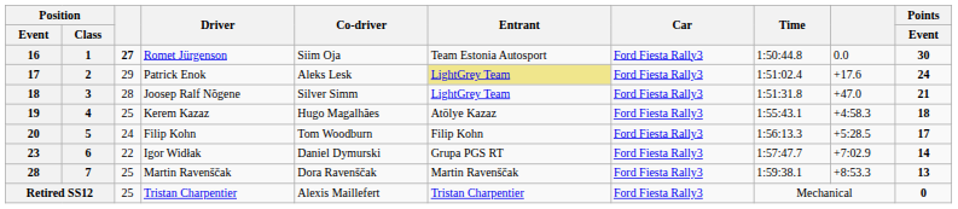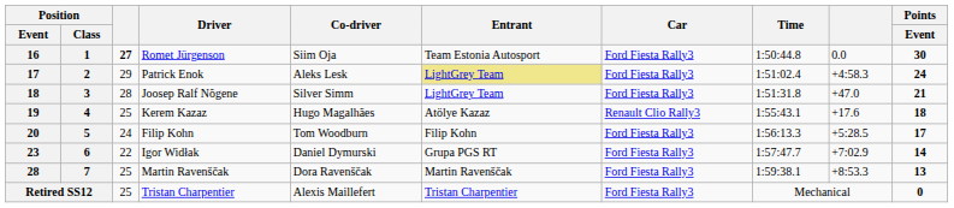 <table class="wikitable" width="85%" style="font-size: 85%;">
 <tr>
 <th colspan="2">Position</th>
 <th rowspan="2"></th>
 <th rowspan="2">Driver</th>
 <th rowspan="2">Co-driver</th>
 <th rowspan="2">Entrant</th>
 <th rowspan="2">Car</th>
 <th rowspan="2">Time</th>
 <th rowspan="2"></th>
 <th>Points</th>
 </tr>
 <tr>
 <th>Event</th>
 <th>Class</th>
 <th>Event</th>
 </tr>
 <tr>
 <th>16</th>
 <th>1</th>
 <td align="center"><strong>27</strong></td>
 <td><a href='#'>Romet Jürgenson</a></td>
 <td>Siim Oja</td>
 <td>Team Estonia Autosport</td>
 <td><a href='#'>Ford Fiesta Rally3</a></td>
 <td>1:50:44.8</td>
 <td>0.0</td>
 <td align="center"><strong>30</strong></td>
 </tr>
 <tr>
 <th>17</th>
 <th>2</th>
 <td align="center">29</td>
 <td>Patrick Enok</td>
 <td>Aleks Lesk</td>
 <td style="background: khaki;"><a href='#'>LightGrey Team</a></td>
 <td><a href='#'>Ford Fiesta Rally3</a></td>
 <td>1:51:02.4</td>
-<td>+17.6</td>
+<td>+4:58.3</td>
 <td align="center"><strong>24</strong></td>
 </tr>
 <tr>
 <th>18</th>
 <th>3</th>
 <td align="center">28</td>
 <td>Joosep Ralf Nõgene</td>
 <td>Silver Simm</td>
 <td><a href='#'>LightGrey Team</a></td>
 <td><a href='#'>Ford Fiesta Rally3</a></td>
 <td>1:51:31.8</td>
 <td>+47.0</td>
 <td align="center"><strong>21</strong></td>
 </tr>
 <tr>
 <th>19</th>
 <th>4</th>
 <td align="center">25</td>
 <td>Kerem Kazaz</td>
 <td>Hugo Magalhães</td>
 <td>Atölye Kazaz</td>
-<td><a href='#'>Ford Fiesta Rally3</a></td>
+<td><a href='#'>Renault Clio Rally3</a></td>
 <td>1:55:43.1</td>
-<td>+4:58.3</td>
+<td>+17.6</td>
 <td align="center"><strong>18</strong></td>
 </tr>
 <tr>
 <th>20</th>
 <th>5</th>
 <td align="center">24</td>
 <td>Filip Kohn</td>
 <td>Tom Woodburn</td>
 <td>Filip Kohn</td>
 <td><a href='#'>Ford Fiesta Rally3</a></td>
 <td>1:56:13.3</td>
 <td>+5:28.5</td>
 <td align="center"><strong>17</strong></td>
 </tr>
 <tr>
 <th>23</th>
 <th>6</th>
 <td align="center">22</td>
 <td>Igor Widłak</td>
 <td>Daniel Dymurski</td>
 <td>Grupa PGS RT</td>
 <td><a href='#'>Ford Fiesta Rally3</a></td>
 <td>1:57:47.7</td>
 <td>+7:02.9</td>
 <td align="center"><strong>14</strong></td>
 </tr>
 <tr>
 <th>28</th>
 <th>7</th>
 <td align="center">25</td>
 <td>Martin Ravenščak</td>
 <td>Dora Ravenščak</td>
 <td>Martin Ravenščak</td>
 <td><a href='#'>Ford Fiesta Rally3</a></td>
 <td>1:59:38.1</td>
 <td>+8:53.3</td>
 <td align="center"><strong>13</strong></td>
 </tr>
 <tr>
 <th colspan="2">Retired SS12</th>
 <td align="center">25</td>
 <td><a href='#'>Tristan Charpentier</a></td>
 <td>Alexis Maillefert</td>
 <td><a href='#'>Tristan Charpentier</a></td>
 <td><a href='#'>Ford Fiesta Rally3</a></td>
 <td align="center" colspan="2">Mechanical</td>
 <td align="center"><strong>0</strong></td>
 </tr>
 </table>
